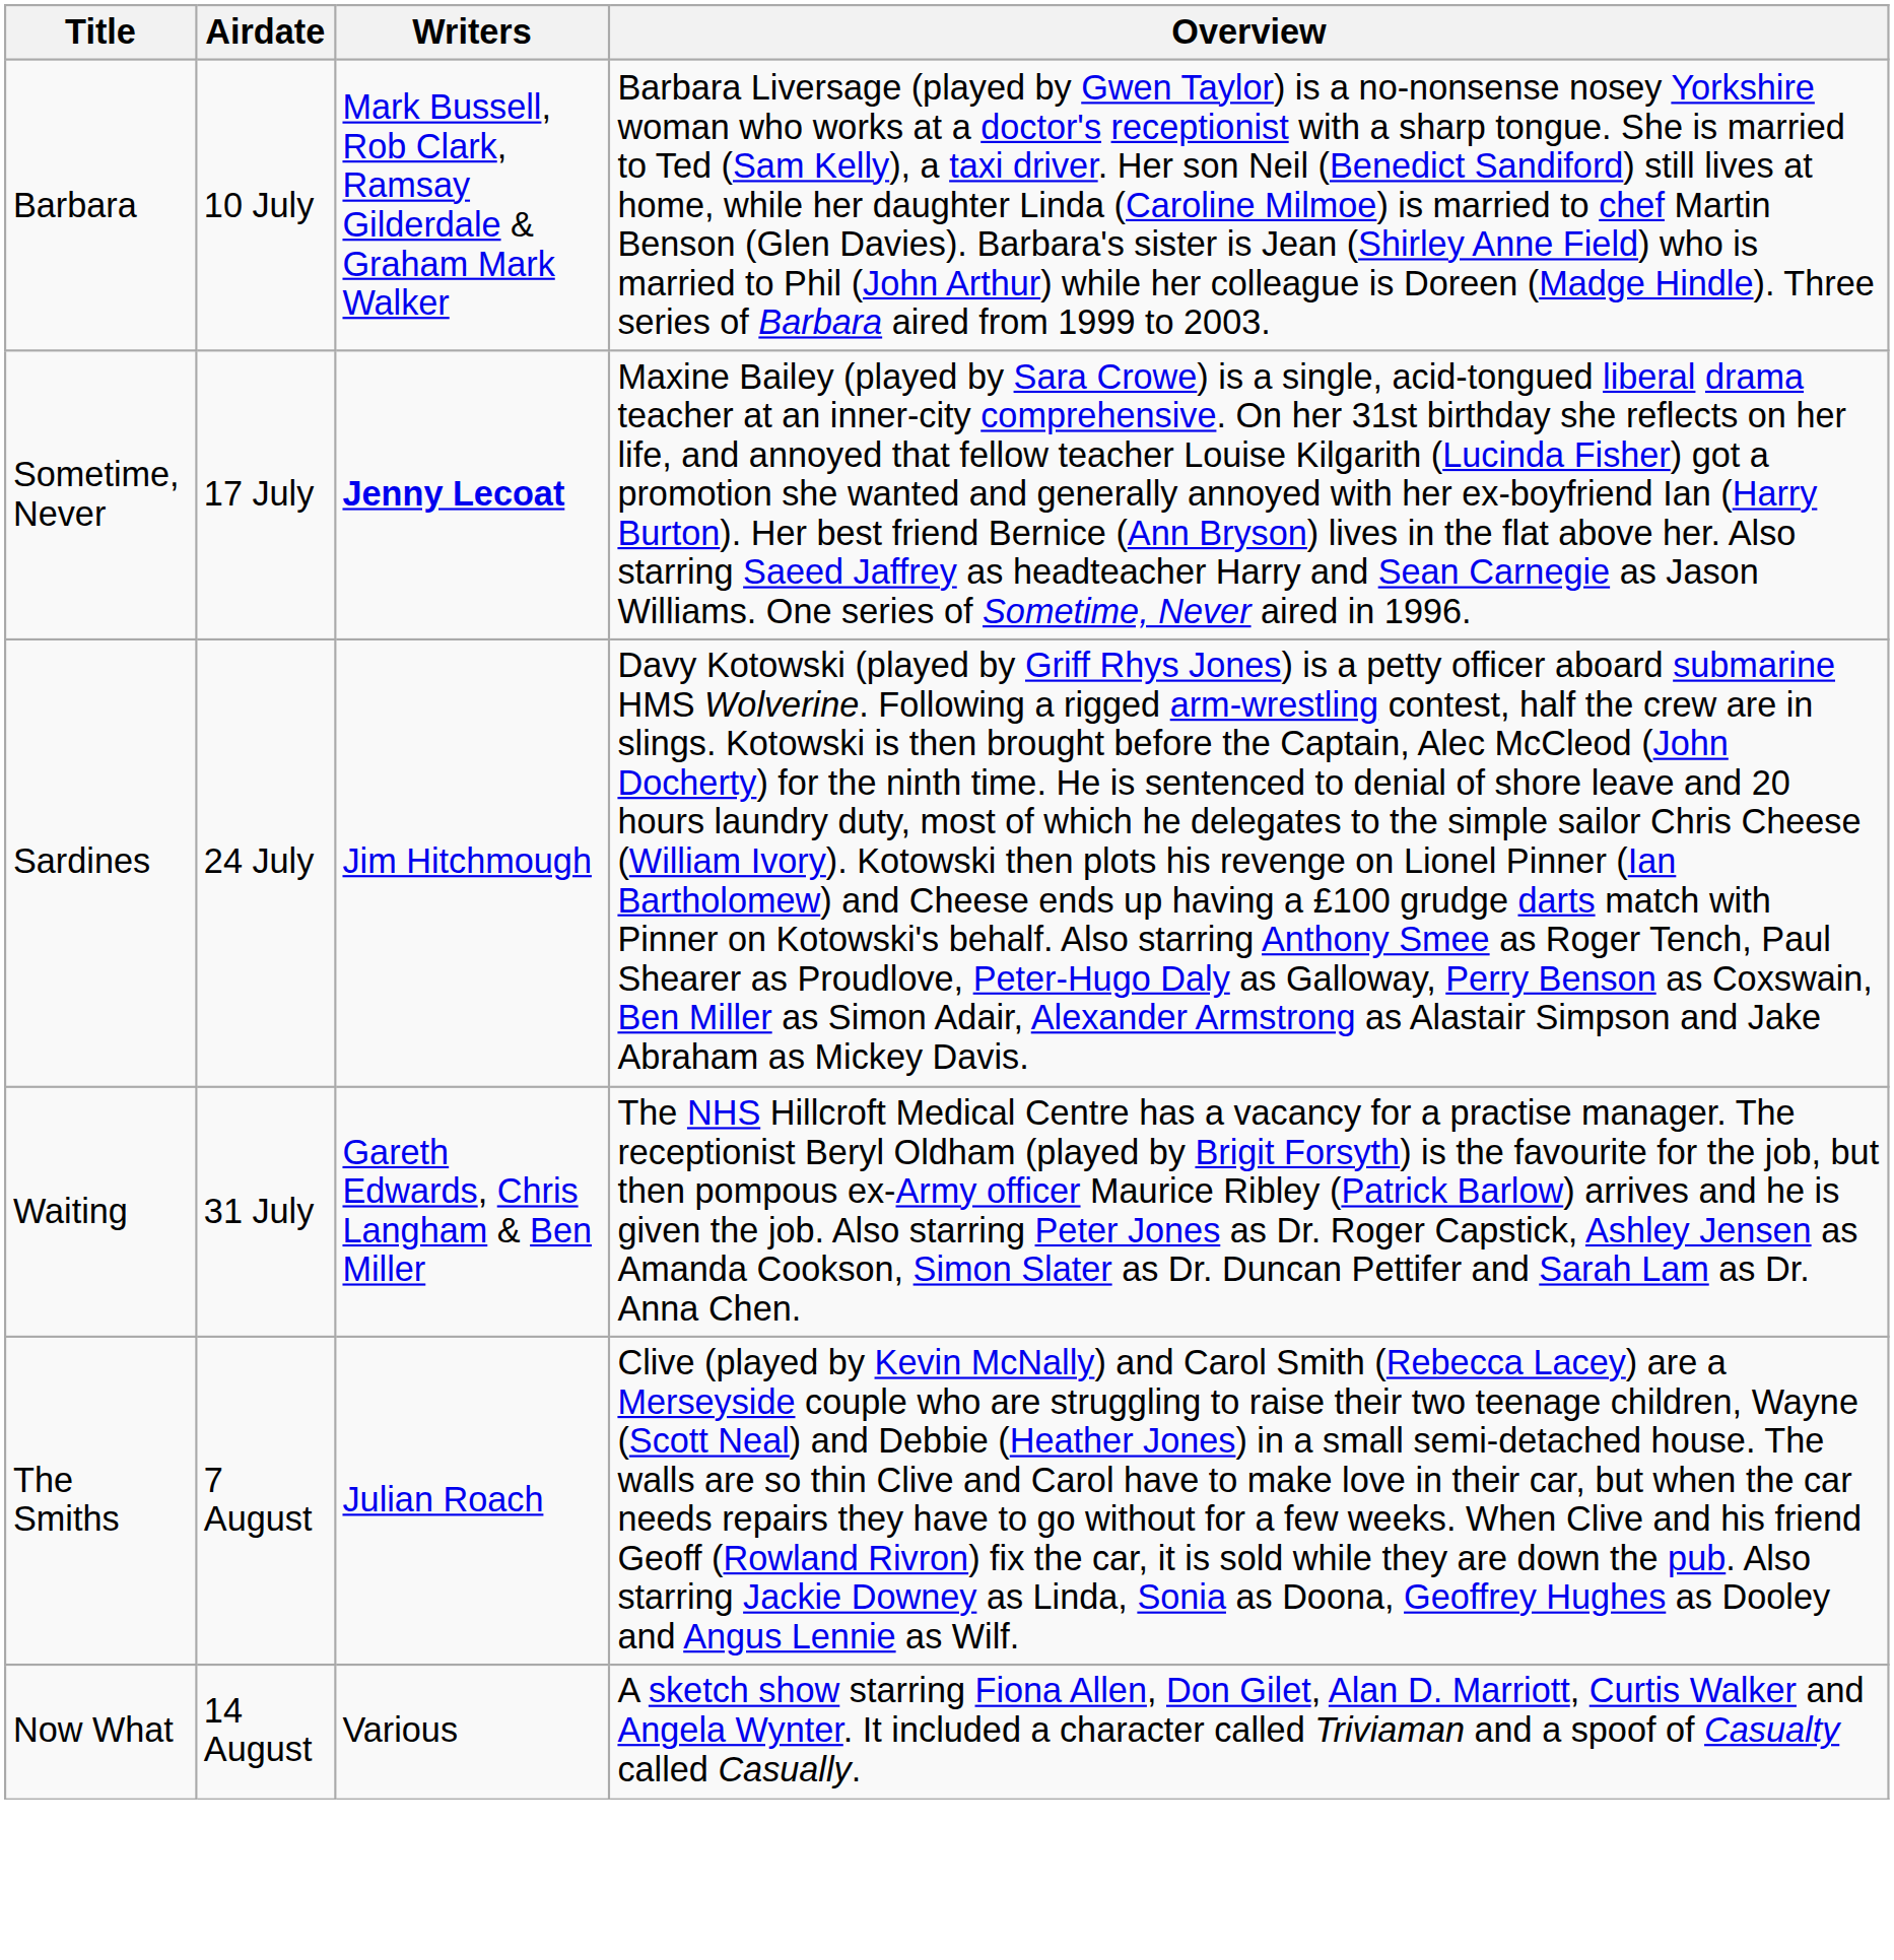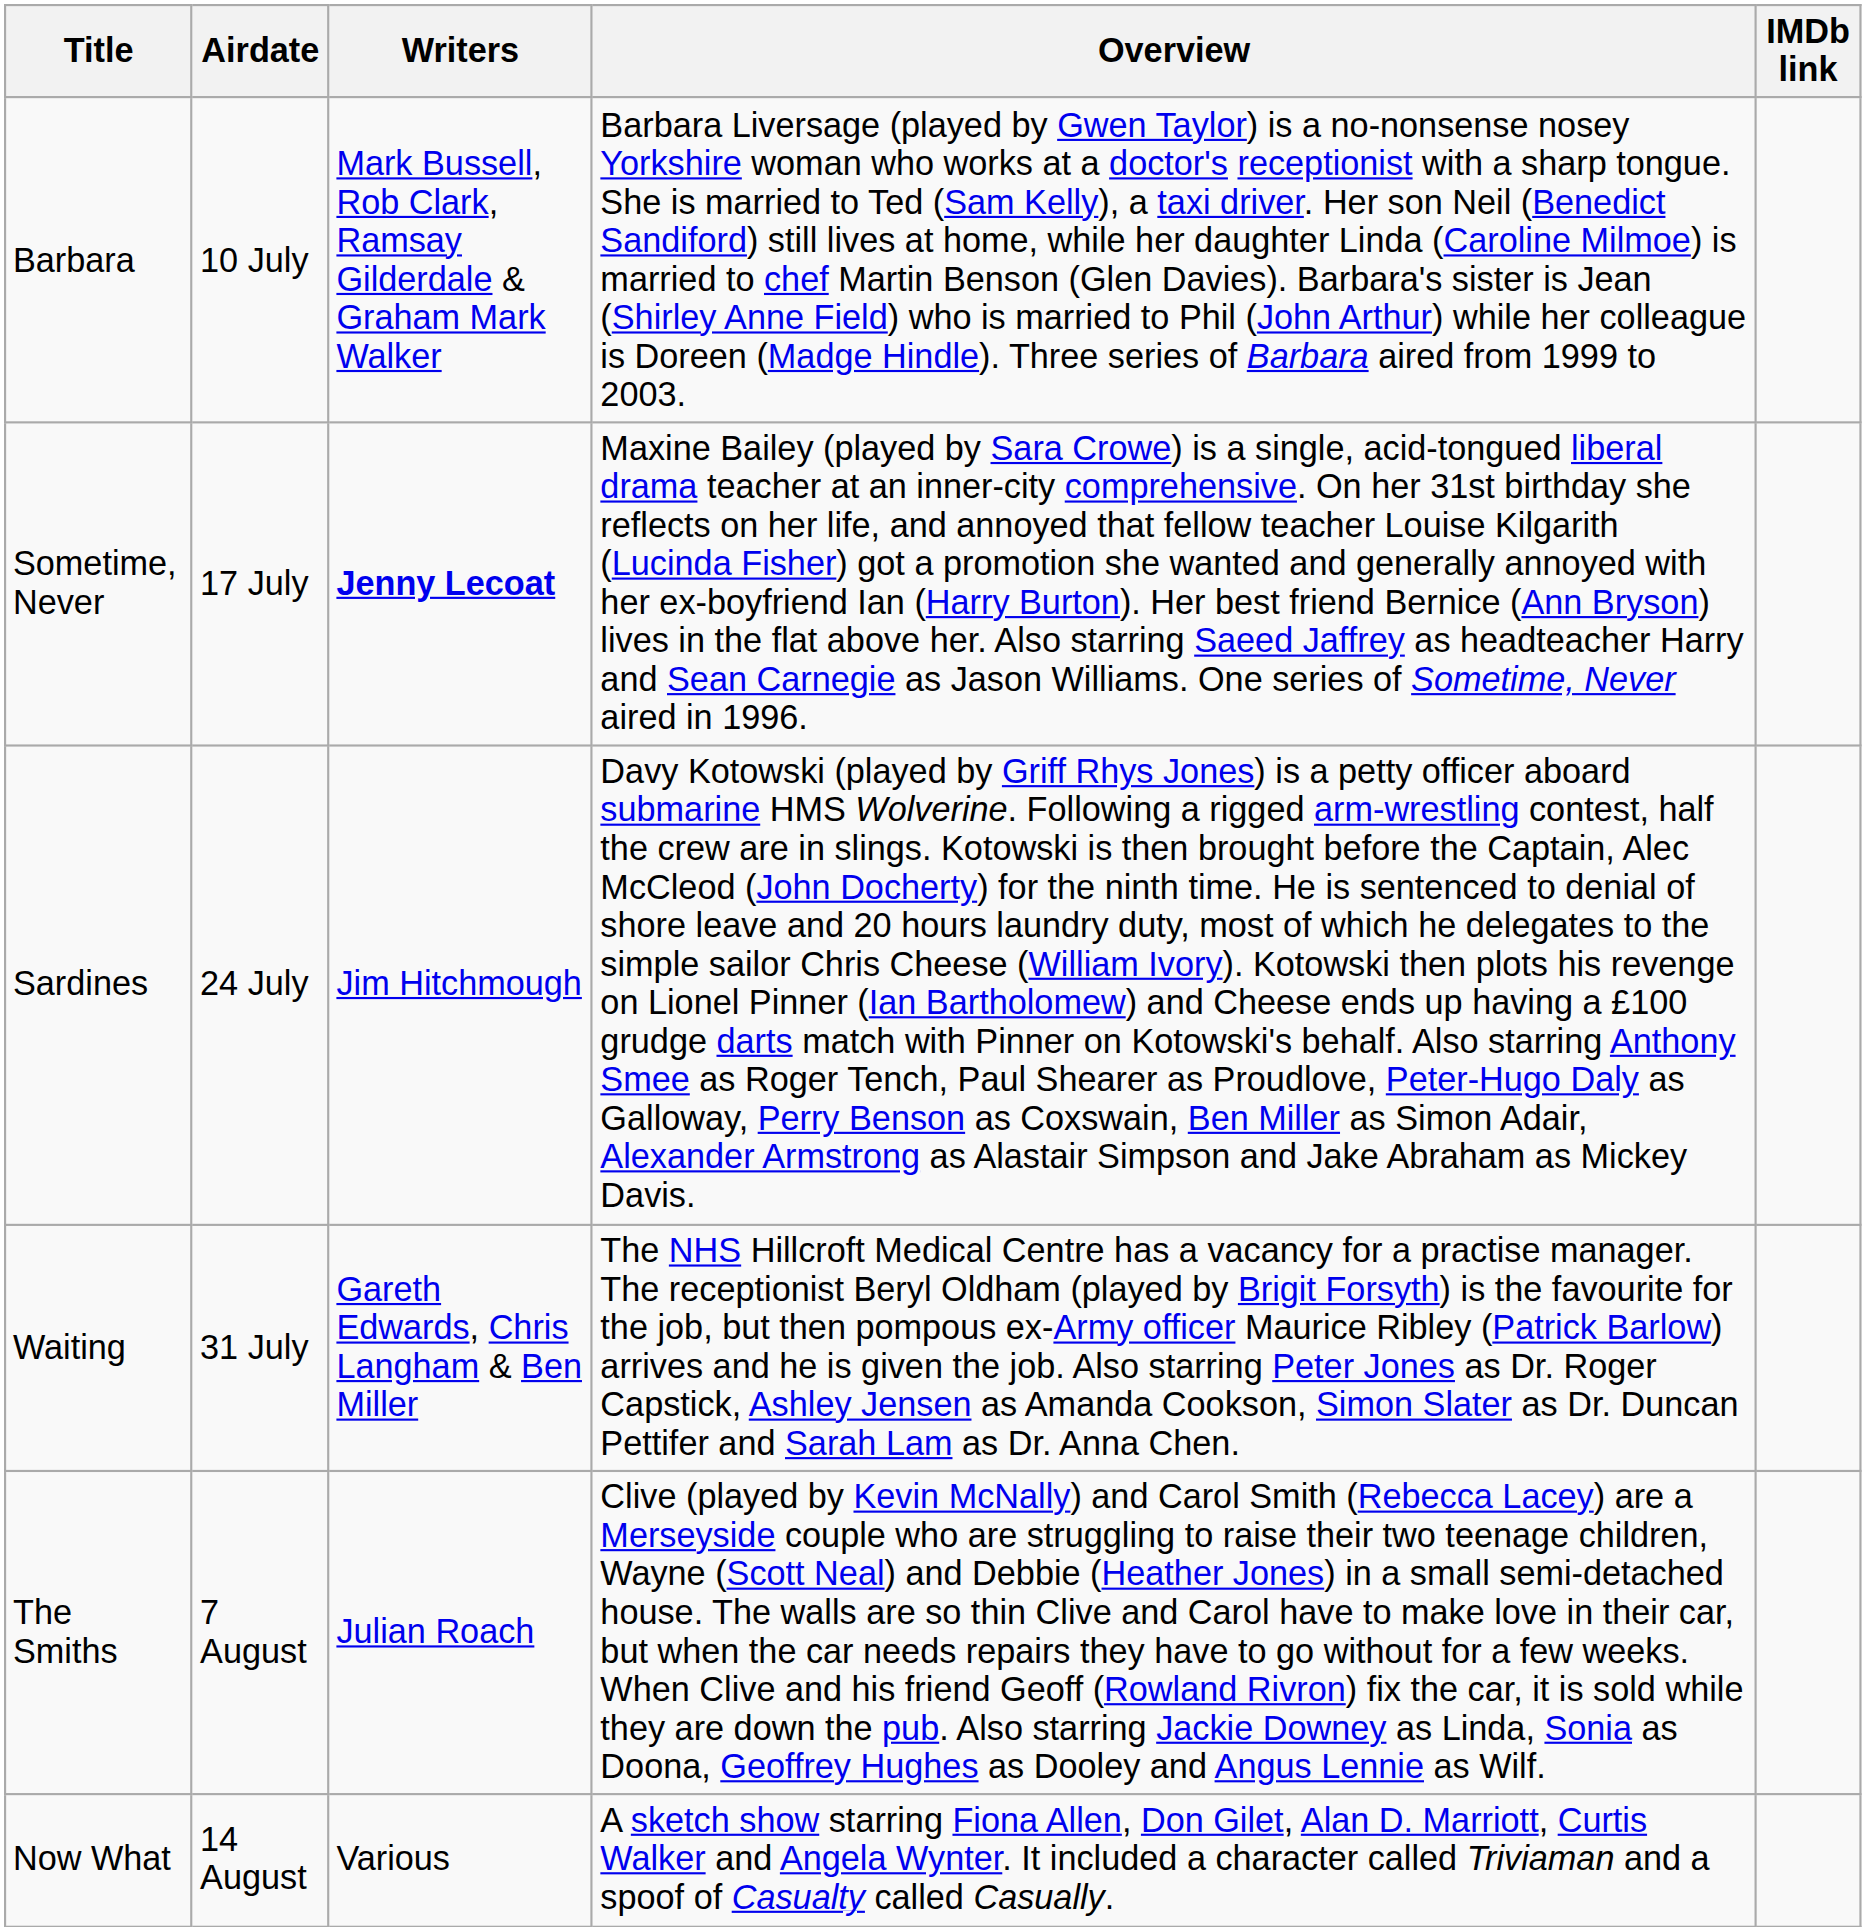 <table class="wikitable">
 <tr>
 <th>Title</th>
 <th>Airdate</th>
 <th>Writers</th>
 <th>Overview</th>
+<th>IMDb link</th>
 </tr>
 <tr>
 <td>Barbara</td>
 <td>10 July</td>
 <td><a href='#'>Mark Bussell</a>, <a href='#'>Rob Clark</a>, <a href='#'>Ramsay Gilderdale</a> & <a href='#'>Graham Mark Walker</a></td>
 <td style="font-size: 100%;">Barbara Liversage (played by <a href='#'>Gwen Taylor</a>) is a no-nonsense nosey <a href='#'>Yorkshire</a> woman who works at a <a href='#'>doctor's</a> <a href='#'>receptionist</a> with a sharp tongue. She is married to Ted (<a href='#'>Sam Kelly</a>), a <a href='#'>taxi driver</a>. Her son Neil (<a href='#'>Benedict Sandiford</a>) still lives at home, while her daughter Linda (<a href='#'>Caroline Milmoe</a>) is married to <a href='#'>chef</a> Martin Benson (Glen Davies). Barbara's sister is Jean (<a href='#'>Shirley Anne Field</a>) who is married to Phil (<a href='#'>John Arthur</a>) while her colleague is Doreen (<a href='#'>Madge Hindle</a>). Three series of <em><a href='#'>Barbara</a></em> aired from 1999 to 2003.</td>
+<td></td>
 </tr>
 <tr>
 <td>Sometime, Never</td>
 <td>17 July</td>
 <td><strong><a href='#'>Jenny Lecoat</a></strong></td>
 <td style="font-size: 100%;">Maxine Bailey (played by <a href='#'>Sara Crowe</a>) is a single, acid-tongued <a href='#'>liberal</a> <a href='#'>drama</a> teacher at an inner-city <a href='#'>comprehensive</a>. On her 31st birthday she reflects on her life, and annoyed that fellow teacher Louise Kilgarith (<a href='#'>Lucinda Fisher</a>) got a promotion she wanted and generally annoyed with her ex-boyfriend Ian (<a href='#'>Harry Burton</a>). Her best friend Bernice (<a href='#'>Ann Bryson</a>) lives in the flat above her. Also starring <a href='#'>Saeed Jaffrey</a> as headteacher Harry and <a href='#'>Sean Carnegie</a> as Jason Williams. One series of <em><a href='#'>Sometime, Never</a></em> aired in 1996.</td>
+<td></td>
 </tr>
 <tr>
 <td>Sardines</td>
 <td>24 July</td>
 <td><a href='#'>Jim Hitchmough</a></td>
 <td style="font-size: 100%;">Davy Kotowski (played by <a href='#'>Griff Rhys Jones</a>) is a petty officer aboard <a href='#'>submarine</a> HMS <em>Wolverine</em>. Following a rigged <a href='#'>arm-wrestling</a> contest, half the crew are in slings. Kotowski is then brought before the Captain, Alec McCleod (<a href='#'>John Docherty</a>) for the ninth time. He is sentenced to denial of shore leave and 20 hours laundry duty, most of which he delegates to the simple sailor Chris Cheese (<a href='#'>William Ivory</a>). Kotowski then plots his revenge on Lionel Pinner (<a href='#'>Ian Bartholomew</a>) and Cheese ends up having a £100 grudge <a href='#'>darts</a> match with Pinner on Kotowski's behalf. Also starring <a href='#'>Anthony Smee</a> as Roger Tench, Paul Shearer as Proudlove, <a href='#'>Peter-Hugo Daly</a> as Galloway, <a href='#'>Perry Benson</a> as Coxswain, <a href='#'>Ben Miller</a> as Simon Adair, <a href='#'>Alexander Armstrong</a> as Alastair Simpson and Jake Abraham as Mickey Davis.</td>
+<td></td>
 </tr>
 <tr>
 <td>Waiting</td>
 <td>31 July</td>
 <td><a href='#'>Gareth Edwards</a>, <a href='#'>Chris Langham</a> & <a href='#'>Ben Miller</a></td>
 <td style="font-size: 100%;">The <a href='#'>NHS</a> Hillcroft Medical Centre has a vacancy for a practise manager. The receptionist Beryl Oldham (played by <a href='#'>Brigit Forsyth</a>) is the favourite for the job, but then pompous ex-<a href='#'>Army officer</a> Maurice Ribley (<a href='#'>Patrick Barlow</a>) arrives and he is given the job. Also starring <a href='#'>Peter Jones</a> as Dr. Roger Capstick, <a href='#'>Ashley Jensen</a> as Amanda Cookson, <a href='#'>Simon Slater</a> as Dr. Duncan Pettifer and <a href='#'>Sarah Lam</a> as Dr. Anna Chen.</td>
+<td></td>
 </tr>
 <tr>
 <td>The Smiths</td>
 <td>7 August</td>
 <td><a href='#'>Julian Roach</a></td>
 <td style="font-size: 100%;">Clive (played by <a href='#'>Kevin McNally</a>) and Carol Smith (<a href='#'>Rebecca Lacey</a>) are a <a href='#'>Merseyside</a> couple who are struggling to raise their two teenage children, Wayne (<a href='#'>Scott Neal</a>) and Debbie (<a href='#'>Heather Jones</a>) in a small semi-detached house. The walls are so thin Clive and Carol have to make love in their car, but when the car needs repairs they have to go without for a few weeks. When Clive and his friend Geoff (<a href='#'>Rowland Rivron</a>) fix the car, it is sold while they are down the <a href='#'>pub</a>. Also starring <a href='#'>Jackie Downey</a> as Linda, <a href='#'>Sonia</a> as Doona, <a href='#'>Geoffrey Hughes</a> as Dooley and <a href='#'>Angus Lennie</a> as Wilf.</td>
+<td></td>
 </tr>
 <tr>
 <td>Now What</td>
 <td>14 August</td>
 <td>Various</td>
 <td style="font-size: 100%;">A <a href='#'>sketch show</a> starring <a href='#'>Fiona Allen</a>, <a href='#'>Don Gilet</a>, <a href='#'>Alan D. Marriott</a>, <a href='#'>Curtis Walker</a> and <a href='#'>Angela Wynter</a>. It included a character called <em>Triviaman</em> and a spoof of <em><a href='#'>Casualty</a></em> called <em>Casually</em>.</td>
+<td></td>
 </tr>
 </table>
